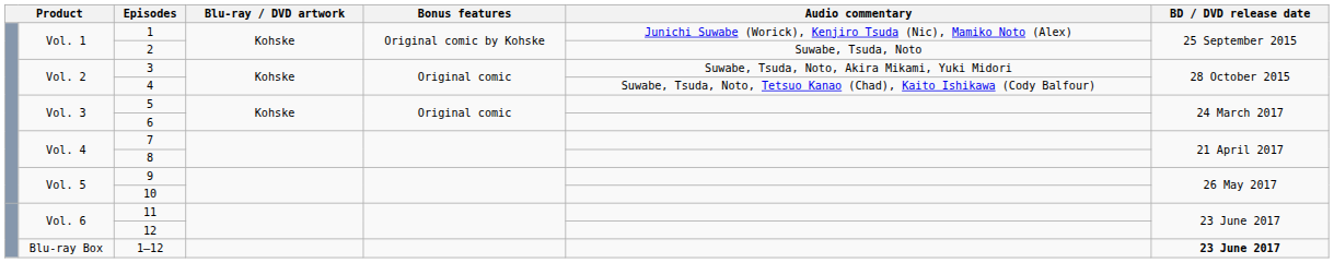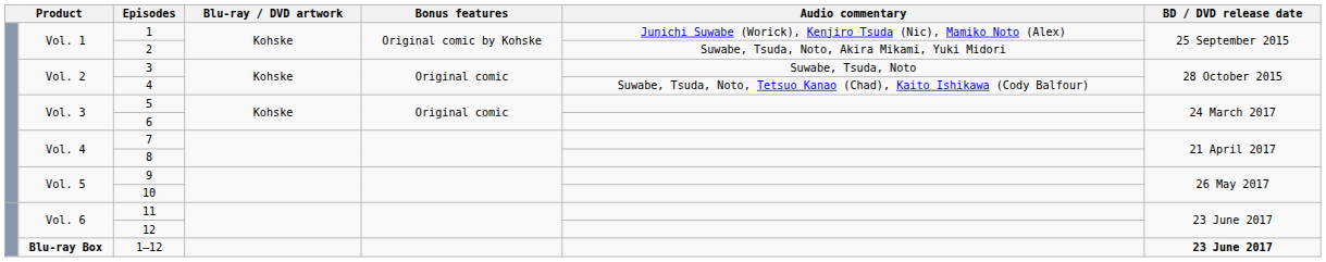 <table class="wikitable" style="text-align: center; width: 98%;">
 <tr>
 <th colspan="2">Product</th>
 <th>Episodes</th>
 <th>Blu-ray / DVD artwork</th>
 <th>Bonus features</th>
 <th>Audio commentary</th>
 <th>BD / DVD release date</th>
 </tr>
 <tr>
 <td rowspan="10" width="1%" style="background: #8697AC;"></td>
 <td rowspan=2>Vol. 1</td>
 <td>1</td>
 <td rowspan=2>Kohske</td>
 <td rowspan=2>Original comic by Kohske</td>
 <td><a href='#'>Junichi Suwabe</a> (Worick), <a href='#'>Kenjiro Tsuda</a> (Nic), <a href='#'>Mamiko Noto</a> (Alex)</td>
 <td rowspan=2>25 September 2015</td>
 </tr>
 <tr>
 <td>2</td>
-<td>Suwabe, Tsuda, Noto</td>
+<td>Suwabe, Tsuda, Noto, Akira Mikami, Yuki Midori</td>
 </tr>
 <tr>
 <td rowspan=2>Vol. 2</td>
 <td>3</td>
 <td rowspan=2>Kohske</td>
 <td rowspan=2>Original comic</td>
-<td>Suwabe, Tsuda, Noto, Akira Mikami, Yuki Midori</td>
+<td>Suwabe, Tsuda, Noto</td>
 <td rowspan=2>28 October 2015</td>
 </tr>
 <tr>
 <td>4</td>
 <td>Suwabe, Tsuda, Noto, <a href='#'>Tetsuo Kanao</a> (Chad), <a href='#'>Kaito Ishikawa</a> (Cody Balfour)</td>
 </tr>
 <tr>
 <td rowspan=2>Vol. 3</td>
 <td>5</td>
 <td rowspan=2>Kohske</td>
 <td rowspan=2>Original comic</td>
 <td></td>
 <td rowspan=2>24 March 2017</td>
 </tr>
 <tr>
 <td>6</td>
 <td></td>
 </tr>
 <tr>
 <td rowspan=2>Vol. 4</td>
 <td>7</td>
 <td rowspan=2></td>
 <td rowspan=2></td>
 <td></td>
 <td rowspan=2>21 April 2017</td>
 </tr>
 <tr>
 <td>8</td>
 <td></td>
 </tr>
 <tr>
 <td rowspan=2>Vol. 5</td>
 <td>9</td>
 <td rowspan=2></td>
 <td rowspan=2></td>
 <td></td>
 <td rowspan=2>26 May 2017</td>
 </tr>
 <tr>
 <td>10</td>
 <td></td>
 </tr>
 <tr>
 <td rowspan="10" width="1%" style="background: #8697AC;"></td>
 <td rowspan=2>Vol. 6</td>
 <td>11</td>
 <td rowspan=2></td>
 <td rowspan=2></td>
 <td></td>
 <td rowspan=2>23 June 2017</td>
 </tr>
 <tr>
 <td>12</td>
 <td></td>
 </tr>
 <tr>
-<td>Blu-ray Box</td>
+<td><strong>Blu-ray Box</strong></td>
 <td>1–12</td>
 <td></td>
 <td></td>
 <td></td>
 <td><strong>23 June 2017</strong></td>
 </tr>
 </table>
